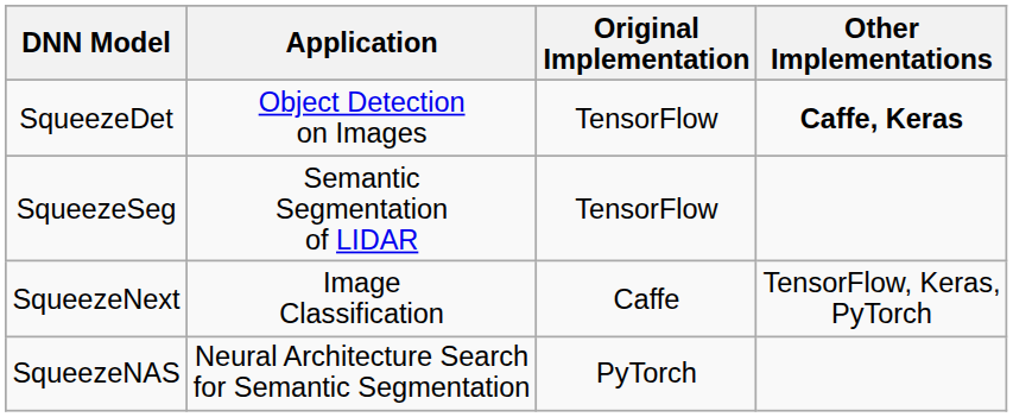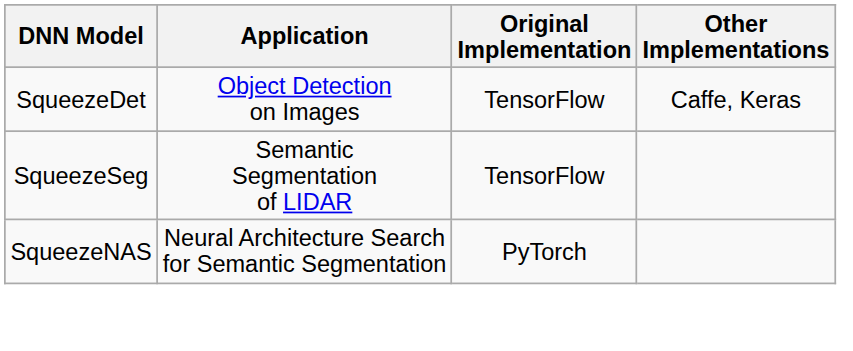 <table class="wikitable sortable" style="text-align: center; font-size: 85%; width: auto; table-layout: fixed;">
 <tr>
 <th>DNN Model</th>
 <th>Application</th>
 <th>Original<br>Implementation</th>
 <th>Other<br>Implementations</th>
 </tr>
 <tr>
 <td>SqueezeDet</td>
 <td><a href='#'>Object Detection</a><br>on Images</td>
 <td>TensorFlow</td>
-<td><strong>Caffe, Keras</strong></td>
+<td>Caffe, Keras</td>
 </tr>
 <tr>
 <td>SqueezeSeg</td>
 <td>Semantic<br>Segmentation<br>of <a href='#'>LIDAR</a></td>
 <td>TensorFlow</td>
 <td></td>
 </tr>
 <tr>
-<td>SqueezeNext</td>
-<td>Image<br>Classification</td>
-<td>Caffe</td>
-<td>TensorFlow, Keras,<br>PyTorch</td>
-</tr>
-<tr>
 <td>SqueezeNAS</td>
 <td>Neural Architecture Search<br>for Semantic Segmentation</td>
 <td>PyTorch</td>
 <td></td>
 </tr>
 </table>
